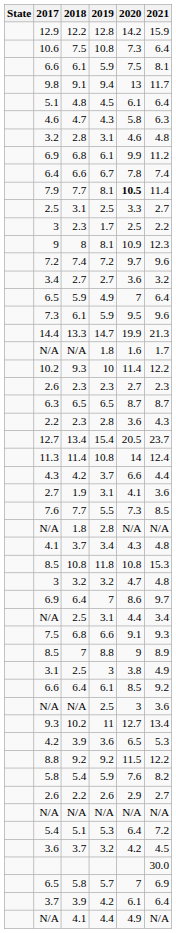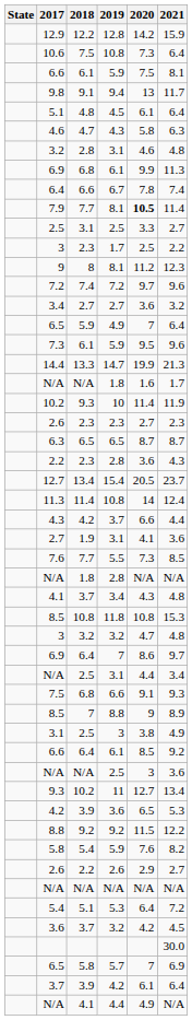 <table class="wikitable sortable static-row-numbers mw-datatable sort-under sticky-table-head sticky-table-col1" style=text-align:right>
 <tr>
 <th>State</th>
 <th>2017</th>
 <th>2018</th>
 <th>2019</th>
 <th>2020</th>
 <th>2021</th>
 </tr>
 <tr>
 <td></td>
 <td>12.9</td>
 <td>12.2</td>
 <td>12.8</td>
 <td>14.2</td>
 <td>15.9</td>
 </tr>
 <tr>
 <td></td>
 <td>10.6</td>
 <td>7.5</td>
 <td>10.8</td>
 <td>7.3</td>
 <td>6.4</td>
 </tr>
 <tr>
 <td></td>
 <td>6.6</td>
 <td>6.1</td>
 <td>5.9</td>
 <td>7.5</td>
 <td>8.1</td>
 </tr>
 <tr>
 <td></td>
 <td>9.8</td>
 <td>9.1</td>
 <td>9.4</td>
 <td>13</td>
 <td>11.7</td>
 </tr>
 <tr>
 <td></td>
 <td>5.1</td>
 <td>4.8</td>
 <td>4.5</td>
 <td>6.1</td>
 <td>6.4</td>
 </tr>
 <tr>
 <td></td>
 <td>4.6</td>
 <td>4.7</td>
 <td>4.3</td>
 <td>5.8</td>
 <td>6.3</td>
 </tr>
 <tr>
 <td></td>
 <td>3.2</td>
 <td>2.8</td>
 <td>3.1</td>
 <td>4.6</td>
 <td>4.8</td>
 </tr>
 <tr>
 <td></td>
 <td>6.9</td>
 <td>6.8</td>
 <td>6.1</td>
 <td>9.9</td>
-<td>11.2</td>
+<td>11.3</td>
 </tr>
 <tr>
 <td></td>
 <td>6.4</td>
 <td>6.6</td>
 <td>6.7</td>
 <td>7.8</td>
 <td>7.4</td>
 </tr>
 <tr>
 <td></td>
 <td>7.9</td>
 <td>7.7</td>
 <td>8.1</td>
 <td><strong>10.5</strong></td>
 <td>11.4</td>
 </tr>
 <tr>
 <td></td>
 <td>2.5</td>
 <td>3.1</td>
 <td>2.5</td>
 <td>3.3</td>
 <td>2.7</td>
 </tr>
 <tr>
 <td></td>
 <td>3</td>
 <td>2.3</td>
 <td>1.7</td>
 <td>2.5</td>
 <td>2.2</td>
 </tr>
 <tr>
 <td></td>
 <td>9</td>
 <td>8</td>
 <td>8.1</td>
-<td>10.9</td>
+<td>11.2</td>
 <td>12.3</td>
 </tr>
 <tr>
 <td></td>
 <td>7.2</td>
 <td>7.4</td>
 <td>7.2</td>
 <td>9.7</td>
 <td>9.6</td>
 </tr>
 <tr>
 <td></td>
 <td>3.4</td>
 <td>2.7</td>
 <td>2.7</td>
 <td>3.6</td>
 <td>3.2</td>
 </tr>
 <tr>
 <td></td>
 <td>6.5</td>
 <td>5.9</td>
 <td>4.9</td>
 <td>7</td>
 <td>6.4</td>
 </tr>
 <tr>
 <td></td>
 <td>7.3</td>
 <td>6.1</td>
 <td>5.9</td>
 <td>9.5</td>
 <td>9.6</td>
 </tr>
 <tr>
 <td></td>
 <td>14.4</td>
 <td>13.3</td>
 <td>14.7</td>
 <td>19.9</td>
 <td>21.3</td>
 </tr>
 <tr>
 <td></td>
 <td>N/A</td>
 <td>N/A</td>
 <td>1.8</td>
 <td>1.6</td>
 <td>1.7</td>
 </tr>
 <tr>
 <td></td>
 <td>10.2</td>
 <td>9.3</td>
 <td>10</td>
 <td>11.4</td>
-<td>12.2</td>
+<td>11.9</td>
 </tr>
 <tr>
 <td></td>
 <td>2.6</td>
 <td>2.3</td>
 <td>2.3</td>
 <td>2.7</td>
 <td>2.3</td>
 </tr>
 <tr>
 <td></td>
 <td>6.3</td>
 <td>6.5</td>
 <td>6.5</td>
 <td>8.7</td>
 <td>8.7</td>
 </tr>
 <tr>
 <td></td>
 <td>2.2</td>
 <td>2.3</td>
 <td>2.8</td>
 <td>3.6</td>
 <td>4.3</td>
 </tr>
 <tr>
 <td></td>
 <td>12.7</td>
 <td>13.4</td>
 <td>15.4</td>
 <td>20.5</td>
 <td>23.7</td>
 </tr>
 <tr>
 <td></td>
 <td>11.3</td>
 <td>11.4</td>
 <td>10.8</td>
 <td>14</td>
 <td>12.4</td>
 </tr>
 <tr>
 <td></td>
 <td>4.3</td>
 <td>4.2</td>
 <td>3.7</td>
 <td>6.6</td>
 <td>4.4</td>
 </tr>
 <tr>
 <td></td>
 <td>2.7</td>
 <td>1.9</td>
 <td>3.1</td>
 <td>4.1</td>
 <td>3.6</td>
 </tr>
 <tr>
 <td></td>
 <td>7.6</td>
 <td>7.7</td>
 <td>5.5</td>
 <td>7.3</td>
 <td>8.5</td>
 </tr>
 <tr>
 <td></td>
 <td>N/A</td>
 <td>1.8</td>
 <td>2.8</td>
 <td>N/A</td>
 <td>N/A</td>
 </tr>
 <tr>
 <td></td>
 <td>4.1</td>
 <td>3.7</td>
 <td>3.4</td>
 <td>4.3</td>
 <td>4.8</td>
 </tr>
 <tr>
 <td></td>
 <td>8.5</td>
 <td>10.8</td>
 <td>11.8</td>
 <td>10.8</td>
 <td>15.3</td>
 </tr>
 <tr>
 <td></td>
 <td>3</td>
 <td>3.2</td>
 <td>3.2</td>
 <td>4.7</td>
 <td>4.8</td>
 </tr>
 <tr>
 <td></td>
 <td>6.9</td>
 <td>6.4</td>
 <td>7</td>
 <td>8.6</td>
 <td>9.7</td>
 </tr>
 <tr>
 <td></td>
 <td>N/A</td>
 <td>2.5</td>
 <td>3.1</td>
 <td>4.4</td>
 <td>3.4</td>
 </tr>
 <tr>
 <td></td>
 <td>7.5</td>
 <td>6.8</td>
 <td>6.6</td>
 <td>9.1</td>
 <td>9.3</td>
 </tr>
 <tr>
 <td></td>
 <td>8.5</td>
 <td>7</td>
 <td>8.8</td>
 <td>9</td>
 <td>8.9</td>
 </tr>
 <tr>
 <td></td>
 <td>3.1</td>
 <td>2.5</td>
 <td>3</td>
 <td>3.8</td>
 <td>4.9</td>
 </tr>
 <tr>
 <td></td>
 <td>6.6</td>
 <td>6.4</td>
 <td>6.1</td>
 <td>8.5</td>
 <td>9.2</td>
 </tr>
 <tr>
 <td></td>
 <td>N/A</td>
 <td>N/A</td>
 <td>2.5</td>
 <td>3</td>
 <td>3.6</td>
 </tr>
 <tr>
 <td></td>
 <td>9.3</td>
 <td>10.2</td>
 <td>11</td>
 <td>12.7</td>
 <td>13.4</td>
 </tr>
 <tr>
 <td></td>
 <td>4.2</td>
 <td>3.9</td>
 <td>3.6</td>
 <td>6.5</td>
 <td>5.3</td>
 </tr>
 <tr>
 <td></td>
 <td>8.8</td>
 <td>9.2</td>
 <td>9.2</td>
 <td>11.5</td>
 <td>12.2</td>
 </tr>
 <tr>
 <td></td>
 <td>5.8</td>
 <td>5.4</td>
 <td>5.9</td>
 <td>7.6</td>
 <td>8.2</td>
 </tr>
 <tr>
 <td></td>
 <td>2.6</td>
 <td>2.2</td>
 <td>2.6</td>
 <td>2.9</td>
 <td>2.7</td>
 </tr>
 <tr>
 <td></td>
 <td>N/A</td>
 <td>N/A</td>
 <td>N/A</td>
 <td>N/A</td>
 <td>N/A</td>
 </tr>
 <tr>
 <td></td>
 <td>5.4</td>
 <td>5.1</td>
 <td>5.3</td>
 <td>6.4</td>
 <td>7.2</td>
 </tr>
 <tr>
 <td></td>
 <td>3.6</td>
 <td>3.7</td>
 <td>3.2</td>
 <td>4.2</td>
 <td>4.5</td>
 </tr>
 <tr>
 <td></td>
 <td></td>
 <td></td>
 <td></td>
 <td></td>
 <td>30.0</td>
 </tr>
 <tr>
 <td></td>
 <td>6.5</td>
 <td>5.8</td>
 <td>5.7</td>
 <td>7</td>
 <td>6.9</td>
 </tr>
 <tr>
 <td></td>
 <td>3.7</td>
 <td>3.9</td>
 <td>4.2</td>
 <td>6.1</td>
 <td>6.4</td>
 </tr>
 <tr>
 <td></td>
 <td>N/A</td>
 <td>4.1</td>
 <td>4.4</td>
 <td>4.9</td>
 <td>N/A</td>
 </tr>
 </table>
